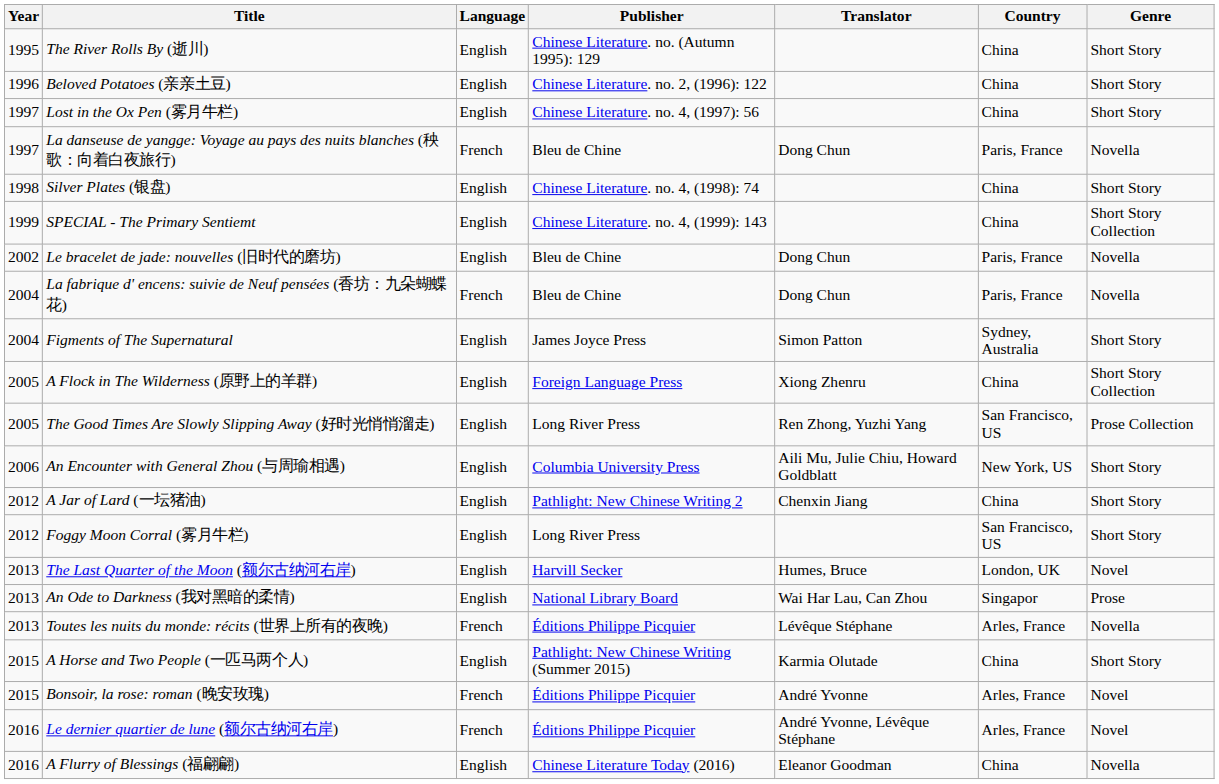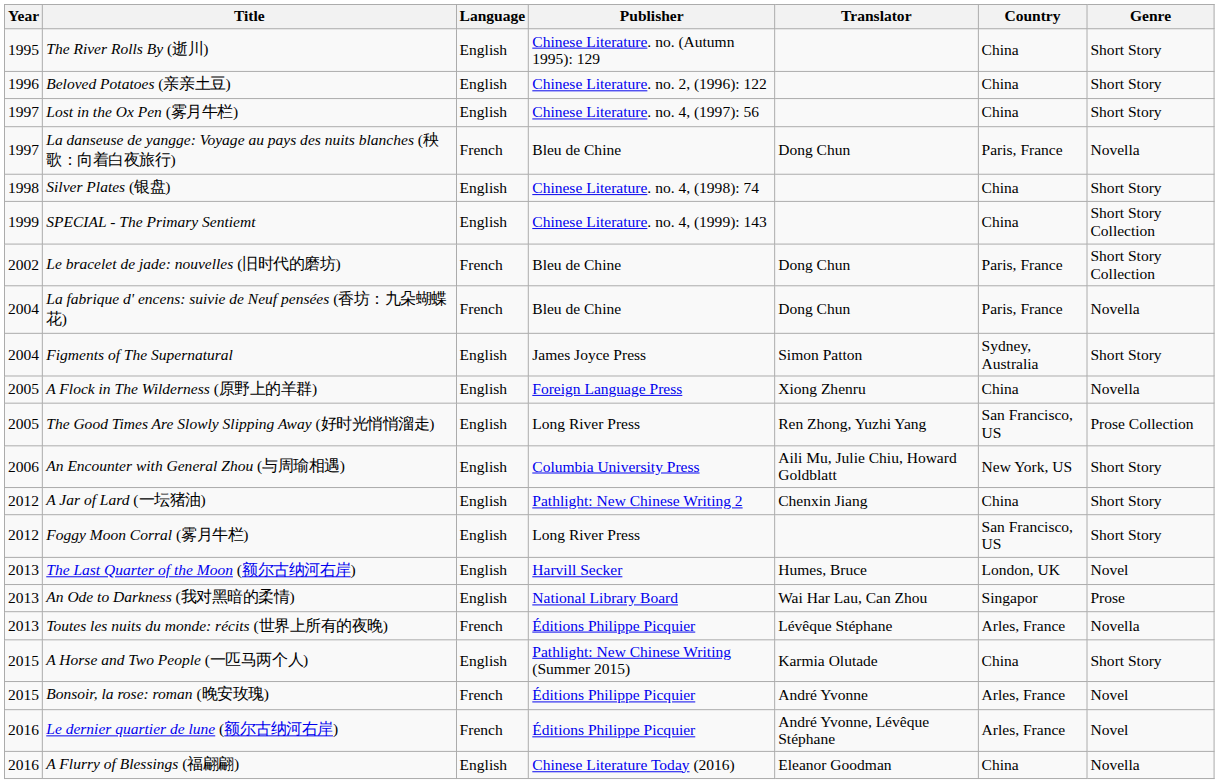 <table class="wikitable">
 <tr>
 <th colspan="1" rowspan="1">Year</th>
 <th colspan="1" rowspan="1">Title</th>
 <th colspan="1" rowspan="1">Language</th>
 <th colspan="1" rowspan="1">Publisher</th>
 <th colspan="1" rowspan="1">Translator</th>
 <th colspan="1" rowspan="1">Country</th>
 <th colspan="1" rowspan="1">Genre</th>
 </tr>
 <tr>
 <td>1995</td>
 <td><em>The River Rolls By</em> (逝川)</td>
 <td>English</td>
 <td><a href='#'>Chinese Literature</a>. no. (Autumn 1995): 129</td>
 <td></td>
 <td>China</td>
 <td>Short Story</td>
 </tr>
 <tr>
 <td>1996</td>
 <td><em>Beloved Potatoes</em> (亲亲土豆)</td>
 <td>English</td>
 <td><a href='#'>Chinese Literature</a>. no. 2, (1996): 122</td>
 <td></td>
 <td>China</td>
 <td>Short Story</td>
 </tr>
 <tr>
 <td>1997</td>
 <td><em>Lost in the Ox Pen</em> (雾月牛栏)</td>
 <td>English</td>
 <td><a href='#'>Chinese Literature</a>. no. 4, (1997): 56</td>
 <td></td>
 <td>China</td>
 <td>Short Story</td>
 </tr>
 <tr>
 <td>1997</td>
 <td><em>La danseuse de yangge: Voyage au pays des nuits blanches</em> (秧歌：向着白夜旅行)</td>
 <td>French</td>
 <td>Bleu de Chine</td>
 <td>Dong Chun</td>
 <td>Paris, France</td>
 <td>Novella</td>
 </tr>
 <tr>
 <td>1998</td>
 <td><em>Silver Plates</em> (银盘)</td>
 <td>English</td>
 <td><a href='#'>Chinese Literature</a>. no. 4, (1998): 74</td>
 <td></td>
 <td>China</td>
 <td>Short Story</td>
 </tr>
 <tr>
 <td>1999</td>
 <td><em>SPECIAL - The Primary Sentiemt</em></td>
 <td>English</td>
 <td><a href='#'>Chinese Literature</a>. no. 4, (1999): 143</td>
 <td></td>
 <td>China</td>
 <td>Short Story Collection</td>
 </tr>
 <tr>
 <td>2002</td>
 <td><em>Le bracelet de jade: nouvelles</em> (旧时代的磨坊)</td>
-<td>English</td>
+<td>French</td>
 <td>Bleu de Chine</td>
 <td>Dong Chun</td>
 <td>Paris, France</td>
-<td>Novella</td>
+<td>Short Story Collection</td>
 </tr>
 <tr>
 <td>2004</td>
 <td><em>La fabrique d' encens: suivie de Neuf pensées</em> (香坊：九朵蝴蝶花)</td>
 <td>French</td>
 <td>Bleu de Chine</td>
 <td>Dong Chun</td>
 <td>Paris, France</td>
 <td>Novella</td>
 </tr>
 <tr>
 <td>2004</td>
 <td><em>Figments of The Supernatural</em></td>
 <td>English</td>
 <td>James Joyce Press</td>
 <td>Simon Patton</td>
 <td>Sydney, Australia</td>
 <td>Short Story</td>
 </tr>
 <tr>
 <td>2005</td>
 <td><em>A Flock in The Wilderness</em> (原野上的羊群)</td>
 <td>English</td>
 <td><a href='#'>Foreign Language Press</a></td>
 <td>Xiong Zhenru</td>
 <td>China</td>
-<td>Short Story Collection</td>
+<td>Novella</td>
 </tr>
 <tr>
 <td>2005</td>
 <td><em>The Good Times Are Slowly Slipping Away</em> (好时光悄悄溜走)</td>
 <td>English</td>
 <td>Long River Press</td>
 <td>Ren Zhong, Yuzhi Yang</td>
 <td>San Francisco, US</td>
 <td>Prose Collection</td>
 </tr>
 <tr>
 <td>2006</td>
 <td><em>An Encounter with General Zhou</em> (与周瑜相遇)</td>
 <td>English</td>
 <td><a href='#'>Columbia University Press</a></td>
 <td>Aili Mu, Julie Chiu, Howard Goldblatt</td>
 <td>New York, US</td>
 <td>Short Story</td>
 </tr>
 <tr>
 <td>2012</td>
 <td><em>A Jar of Lard</em> (一坛猪油)</td>
 <td>English</td>
 <td><a href='#'>Pathlight: New Chinese Writing 2</a></td>
 <td>Chenxin Jiang</td>
 <td>China</td>
 <td>Short Story</td>
 </tr>
 <tr>
 <td>2012</td>
 <td><em>Foggy Moon Corral</em> (雾月牛栏)</td>
 <td>English</td>
 <td>Long River Press</td>
 <td></td>
 <td>San Francisco, US</td>
 <td>Short Story</td>
 </tr>
 <tr>
 <td>2013</td>
 <td><em><a href='#'>The Last Quarter of the Moon</a></em> (<a href='#'>额尔古纳河右岸</a>)</td>
 <td>English</td>
 <td><a href='#'>Harvill Secker</a></td>
 <td>Humes, Bruce</td>
 <td>London, UK</td>
 <td>Novel</td>
 </tr>
 <tr>
 <td>2013</td>
 <td><em>An Ode to Darkness</em> (我对黑暗的柔情)</td>
 <td>English</td>
 <td><a href='#'>National Library Board</a></td>
 <td>Wai Har Lau, Can Zhou</td>
 <td>Singapor</td>
 <td>Prose</td>
 </tr>
 <tr>
 <td>2013</td>
 <td><em>Toutes les nuits du monde: récits</em> (世界上所有的夜晚)</td>
 <td>French</td>
 <td><a href='#'>Éditions Philippe Picquier</a></td>
 <td>Lévêque Stéphane</td>
 <td>Arles, France</td>
 <td>Novella</td>
 </tr>
 <tr>
 <td>2015</td>
 <td><em>A Horse and Two People</em> (一匹马两个人)</td>
 <td>English</td>
 <td><a href='#'>Pathlight: New Chinese Writing</a> (Summer 2015)</td>
 <td>Karmia Olutade</td>
 <td>China</td>
 <td>Short Story</td>
 </tr>
 <tr>
 <td>2015</td>
 <td><em>Bonsoir, la rose: roman</em> (晚安玫瑰)</td>
 <td>French</td>
 <td><a href='#'>Éditions Philippe Picquier</a></td>
 <td>André Yvonne</td>
 <td>Arles, France</td>
 <td>Novel</td>
 </tr>
 <tr>
 <td>2016</td>
 <td><a href='#'><em>Le dernier quartier de lune</em></a> (<a href='#'>额尔古纳河右岸</a>)</td>
 <td>French</td>
 <td><a href='#'>Éditions Philippe Picquier</a></td>
 <td>André Yvonne, Lévêque Stéphane</td>
 <td>Arles, France</td>
 <td>Novel</td>
 </tr>
 <tr>
 <td>2016</td>
 <td><em>A Flurry of Blessings</em> (福翩翩)</td>
 <td>English</td>
 <td><a href='#'>Chinese Literature Today</a> (2016)</td>
 <td>Eleanor Goodman</td>
 <td>China</td>
 <td>Novella</td>
 </tr>
 </table>
